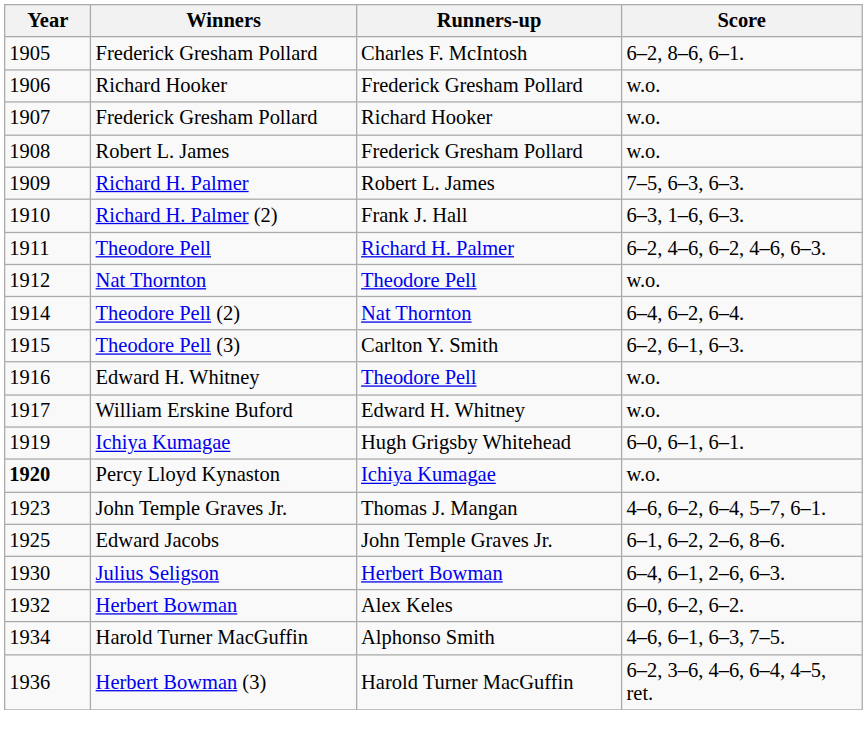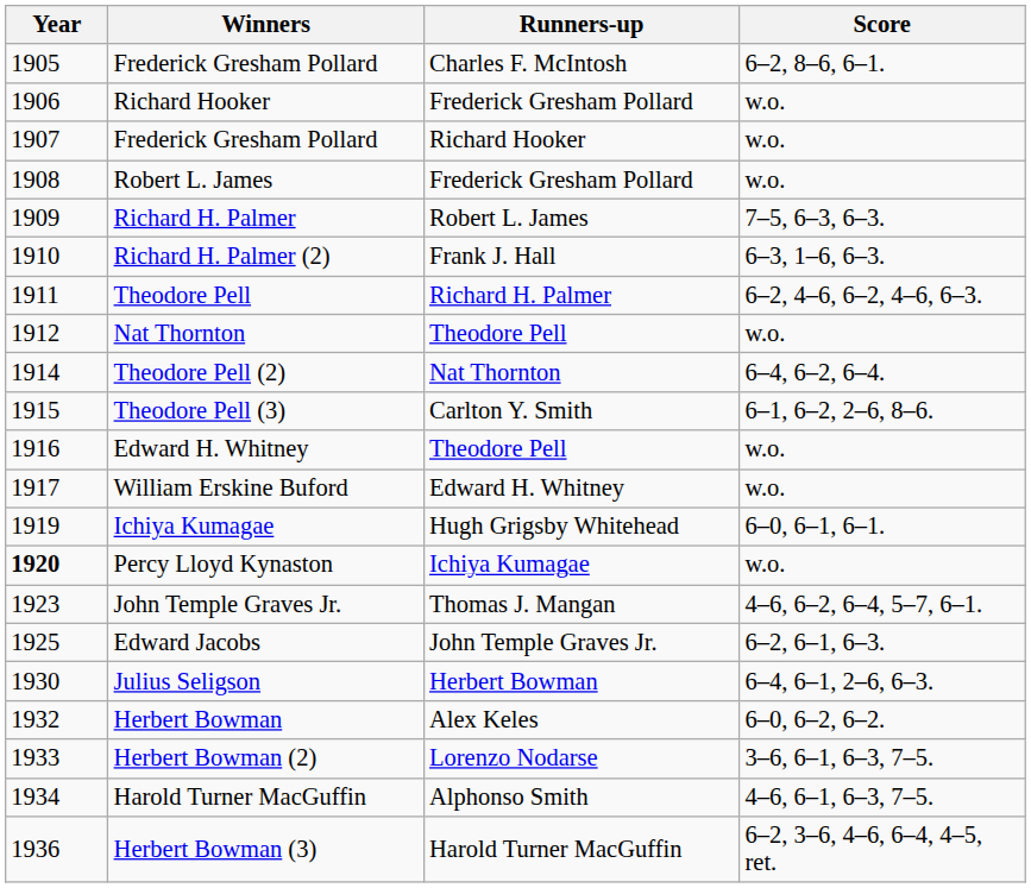 <table class="wikitable sortable">
 <tr>
 <th style="width:60px;">Year</th>
 <th style="width:200px;">Winners</th>
 <th style="width:200px;">Runners-up</th>
 <th style="width:180px;">Score</th>
 </tr>
 <tr>
 <td>1905</td>
 <td> Frederick Gresham Pollard</td>
 <td> Charles F. McIntosh</td>
 <td>6–2, 8–6, 6–1.</td>
 </tr>
 <tr>
 <td>1906</td>
 <td> Richard Hooker</td>
 <td> Frederick Gresham Pollard</td>
 <td>w.o.</td>
 </tr>
 <tr>
 <td>1907</td>
 <td> Frederick Gresham Pollard</td>
 <td> Richard Hooker</td>
 <td>w.o.</td>
 </tr>
 <tr>
 <td>1908</td>
 <td> Robert L. James</td>
 <td> Frederick Gresham Pollard</td>
 <td>w.o.</td>
 </tr>
 <tr>
 <td>1909</td>
 <td> <a href='#'>Richard H. Palmer</a></td>
 <td> Robert L. James</td>
 <td>7–5, 6–3, 6–3.</td>
 </tr>
 <tr>
 <td>1910</td>
 <td> <a href='#'>Richard H. Palmer</a> (2)</td>
 <td> Frank J. Hall</td>
 <td>6–3, 1–6, 6–3.</td>
 </tr>
 <tr>
 <td>1911</td>
 <td> <a href='#'>Theodore Pell</a></td>
 <td> <a href='#'>Richard H. Palmer</a></td>
 <td>6–2, 4–6, 6–2, 4–6, 6–3.</td>
 </tr>
 <tr>
 <td>1912</td>
 <td> <a href='#'>Nat Thornton</a></td>
 <td> <a href='#'>Theodore Pell</a></td>
 <td>w.o.</td>
 </tr>
 <tr>
 <td>1914</td>
 <td> <a href='#'>Theodore Pell</a> (2)</td>
 <td> <a href='#'>Nat Thornton</a></td>
 <td>6–4, 6–2, 6–4.</td>
 </tr>
 <tr>
 <td>1915</td>
 <td> <a href='#'>Theodore Pell</a> (3)</td>
 <td> Carlton Y. Smith</td>
-<td>6–2, 6–1, 6–3.</td>
+<td>6–1, 6–2, 2–6, 8–6.</td>
 </tr>
 <tr>
 <td>1916</td>
 <td> Edward H. Whitney</td>
 <td> <a href='#'>Theodore Pell</a></td>
 <td>w.o.</td>
 </tr>
 <tr>
 <td>1917</td>
 <td> William Erskine Buford</td>
 <td> Edward H. Whitney</td>
 <td>w.o.</td>
 </tr>
 <tr>
 <td>1919</td>
 <td> <a href='#'>Ichiya Kumagae</a></td>
 <td> Hugh Grigsby Whitehead</td>
 <td>6–0, 6–1, 6–1.</td>
 </tr>
 <tr>
 <td><strong>1920</strong></td>
 <td> Percy Lloyd Kynaston</td>
 <td> <a href='#'>Ichiya Kumagae</a></td>
 <td>w.o.</td>
 </tr>
 <tr>
 <td>1923</td>
 <td> John Temple Graves Jr.</td>
 <td> Thomas J. Mangan</td>
 <td>4–6, 6–2, 6–4, 5–7, 6–1.</td>
 </tr>
 <tr>
 <td>1925</td>
 <td> Edward Jacobs</td>
 <td> John Temple Graves Jr.</td>
-<td>6–1, 6–2, 2–6, 8–6.</td>
+<td>6–2, 6–1, 6–3.</td>
 </tr>
 <tr>
 <td>1930</td>
 <td> <a href='#'>Julius Seligson</a></td>
 <td> <a href='#'>Herbert Bowman</a></td>
 <td>6–4, 6–1, 2–6, 6–3.</td>
 </tr>
 <tr>
 <td>1932</td>
 <td> <a href='#'>Herbert Bowman</a></td>
 <td> Alex Keles</td>
 <td>6–0, 6–2, 6–2.</td>
 </tr>
 <tr>
+<td>1933</td>
+<td> <a href='#'>Herbert Bowman</a> (2)</td>
+<td> <a href='#'>Lorenzo Nodarse</a></td>
+<td>3–6, 6–1, 6–3, 7–5.</td>
+</tr>
+<tr>
 <td>1934</td>
 <td> Harold Turner MacGuffin</td>
 <td> Alphonso Smith</td>
 <td>4–6, 6–1, 6–3, 7–5.</td>
 </tr>
 <tr>
 <td>1936</td>
 <td> <a href='#'>Herbert Bowman</a> (3)</td>
 <td> Harold Turner MacGuffin</td>
 <td>6–2, 3–6, 4–6, 6–4, 4–5, ret.</td>
 </tr>
 </table>
